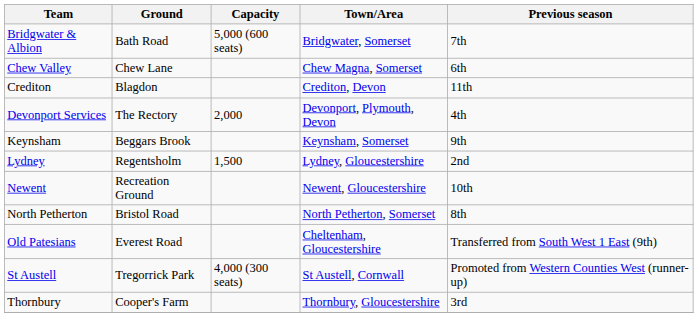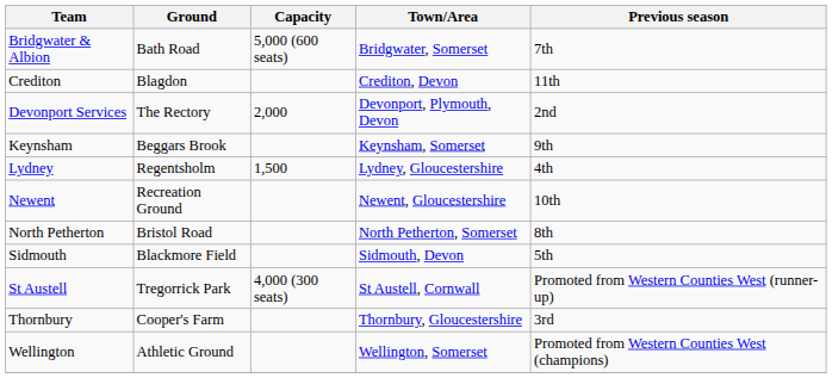 <table class="wikitable sortable" width=100%>
 <tr>
 <th>Team</th>
 <th>Ground</th>
 <th>Capacity</th>
 <th>Town/Area</th>
 <th>Previous season</th>
 </tr>
 <tr>
 <td><a href='#'>Bridgwater & Albion</a></td>
 <td>Bath Road</td>
 <td>5,000 (600 seats)</td>
 <td><a href='#'>Bridgwater</a>, <a href='#'>Somerset</a></td>
 <td>7th</td>
 </tr>
 <tr>
-<td><a href='#'>Chew Valley</a></td>
-<td>Chew Lane</td>
-<td></td>
-<td><a href='#'>Chew Magna</a>, <a href='#'>Somerset</a></td>
-<td>6th</td>
-</tr>
-<tr>
 <td>Crediton</td>
 <td>Blagdon</td>
 <td></td>
 <td><a href='#'>Crediton</a>, <a href='#'>Devon</a></td>
 <td>11th</td>
 </tr>
 <tr>
 <td><a href='#'>Devonport Services</a></td>
 <td>The Rectory</td>
 <td>2,000</td>
 <td><a href='#'>Devonport</a>, <a href='#'>Plymouth</a>, <a href='#'>Devon</a></td>
-<td>4th</td>
+<td>2nd</td>
 </tr>
 <tr>
 <td>Keynsham</td>
 <td>Beggars Brook</td>
 <td></td>
 <td><a href='#'>Keynsham</a>, <a href='#'>Somerset</a></td>
 <td>9th</td>
 </tr>
 <tr>
 <td><a href='#'>Lydney</a></td>
 <td>Regentsholm</td>
 <td>1,500</td>
 <td><a href='#'>Lydney</a>, <a href='#'>Gloucestershire</a></td>
-<td>2nd</td>
+<td>4th</td>
 </tr>
 <tr>
 <td><a href='#'>Newent</a></td>
 <td>Recreation Ground</td>
 <td></td>
 <td><a href='#'>Newent</a>, <a href='#'>Gloucestershire</a></td>
 <td>10th</td>
 </tr>
 <tr>
 <td>North Petherton</td>
 <td>Bristol Road</td>
 <td></td>
 <td><a href='#'>North Petherton</a>, <a href='#'>Somerset</a></td>
 <td>8th</td>
 </tr>
 <tr>
-<td><a href='#'>Old Patesians</a></td>
-<td>Everest Road</td>
+<td>Sidmouth</td>
+<td>Blackmore Field</td>
 <td></td>
-<td><a href='#'>Cheltenham</a>, <a href='#'>Gloucestershire</a></td>
-<td>Transferred from <a href='#'>South West 1 East</a> (9th)</td>
+<td><a href='#'>Sidmouth</a>, <a href='#'>Devon</a></td>
+<td>5th</td>
 </tr>
 <tr>
 <td><a href='#'>St Austell</a></td>
 <td>Tregorrick Park</td>
 <td>4,000 (300 seats)</td>
 <td><a href='#'>St Austell</a>, <a href='#'>Cornwall</a></td>
 <td>Promoted from <a href='#'>Western Counties West</a> (runner-up)</td>
 </tr>
 <tr>
 <td>Thornbury</td>
 <td>Cooper's Farm</td>
 <td></td>
 <td><a href='#'>Thornbury</a>, <a href='#'>Gloucestershire</a></td>
 <td>3rd</td>
 </tr>
 <tr>
+<td>Wellington</td>
+<td>Athletic Ground</td>
+<td></td>
+<td><a href='#'>Wellington</a>, <a href='#'>Somerset</a></td>
+<td>Promoted from <a href='#'>Western Counties West</a> (champions)</td>
+</tr>
+<tr>
 </tr>
 </table>
